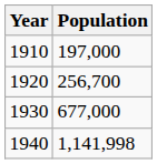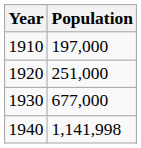 <table class="wikitable">
 <tr>
 <th>Year</th>
 <th>Population</th>
 </tr>
 <tr>
 <td>1910</td>
 <td>197,000</td>
 </tr>
 <tr>
 <td>1920</td>
-<td>256,700</td>
+<td>251,000</td>
 </tr>
 <tr>
 <td>1930</td>
 <td>677,000</td>
 </tr>
 <tr>
 <td>1940</td>
 <td>1,141,998</td>
 </tr>
 </table>
